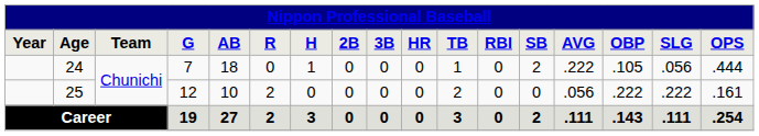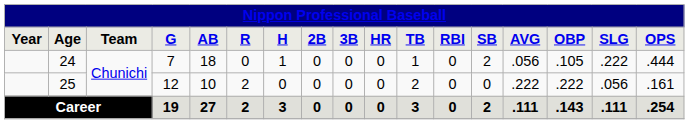 <table class="wikitable">
 <tr>
 <th colspan="17" style="background:#000080;"><a href='#'><span>Nippon Professional Baseball</span></a></th>
 </tr>
 <tr>
 <th style="background:#ebebe4;" width="42">Year</th>
 <th style="background:#ebebe4;" width="34">Age</th>
 <th style="background:#ebebe4;" width="66">Team</th>
 <th style="background:#ebebe4;" width="34"><a href='#'>G</a></th>
 <th style="background:#ebebe4;" width="34"><a href='#'>AB</a></th>
 <th style="background:#ebebe4;" width="34"><a href='#'>R</a></th>
 <th style="background:#ebebe4;" width="34"><a href='#'>H</a></th>
 <th style="background:#ebebe4;" width="28"><a href='#'>2B</a></th>
 <th style="background:#ebebe4;" width="28"><a href='#'>3B</a></th>
 <th style="background:#ebebe4;" width="28"><a href='#'>HR</a></th>
 <th style="background:#ebebe4;" width="34"><a href='#'>TB</a></th>
 <th style="background:#ebebe4;" width="34"><a href='#'>RBI</a></th>
 <th style="background:#ebebe4;" width="28"><a href='#'>SB</a></th>
 <th style="background:#ebebe4;" width="42"><a href='#'>AVG</a></th>
 <th style="background:#ebebe4;" width="42"><a href='#'>OBP</a></th>
 <th style="background:#ebebe4;" width="42"><a href='#'>SLG</a></th>
 <th style="background:#ebebe4;" width="46"><a href='#'>OPS</a></th>
 </tr>
 <tr align=center>
 <td></td>
 <td>24</td>
 <td rowspan=2><a href='#'>Chunichi</a></td>
 <td>7</td>
 <td>18</td>
 <td>0</td>
 <td>1</td>
 <td>0</td>
 <td>0</td>
 <td>0</td>
 <td>1</td>
 <td>0</td>
 <td>2</td>
+<td>.056</td>
+<td>.105</td>
 <td>.222</td>
-<td>.105</td>
-<td>.056</td>
 <td>.444</td>
 </tr>
 <tr align=center>
 <td></td>
 <td>25</td>
 <td>12</td>
 <td>10</td>
 <td>2</td>
 <td>0</td>
 <td>0</td>
 <td>0</td>
 <td>0</td>
 <td>2</td>
 <td>0</td>
 <td>0</td>
-<td>.056</td>
 <td>.222</td>
 <td>.222</td>
+<td>.056</td>
 <td>.161</td>
 </tr>
 <tr align=center style="background:#e0e0da;">
 <td colspan=3 style="background:#000000;color:white;"><strong>Career</strong></td>
 <td><strong>19</strong></td>
 <td><strong>27</strong></td>
 <td><strong>2</strong></td>
 <td><strong>3</strong></td>
 <td><strong>0</strong></td>
 <td><strong>0</strong></td>
 <td><strong>0</strong></td>
 <td><strong>3</strong></td>
 <td><strong>0</strong></td>
 <td><strong>2</strong></td>
 <td><strong>.111</strong></td>
 <td><strong>.143</strong></td>
 <td><strong>.111</strong></td>
 <td><strong>.254</strong></td>
 </tr>
 <tr>
 </tr>
 </table>
